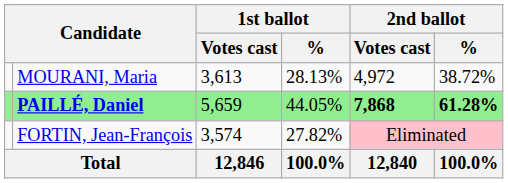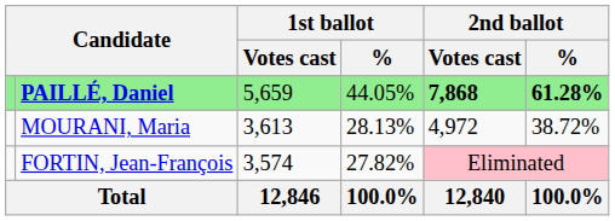 <table class="wikitable">
 <tr>
 <th rowspan="2" colspan="2">Candidate</th>
 <th colspan="2">1st ballot</th>
 <th colspan="2">2nd ballot</th>
 </tr>
 <tr>
 <th>Votes cast</th>
 <th>%</th>
 <th>Votes cast</th>
 <th>%</th>
 </tr>
+<tr style="background:lightgreen;">
+<td></td>
+<td><strong><a href='#'>PAILLÉ, Daniel</a></strong></td>
+<td>5,659</td>
+<td>44.05%</td>
+<td><strong>7,868</strong></td>
+<td><strong>61.28%</strong></td>
+</tr>
 <tr>
 <td></td>
 <td><a href='#'>MOURANI, Maria</a></td>
 <td>3,613</td>
 <td>28.13%</td>
 <td>4,972</td>
 <td>38.72%</td>
-</tr>
-<tr style="background:lightgreen;">
-<td></td>
-<td><strong><a href='#'>PAILLÉ, Daniel</a></strong></td>
-<td>5,659</td>
-<td>44.05%</td>
-<td><strong>7,868</strong></td>
-<td><strong>61.28%</strong></td>
 </tr>
 <tr>
 <td></td>
 <td><a href='#'>FORTIN, Jean-François</a></td>
 <td>3,574</td>
 <td>27.82%</td>
 <td style="text-align:center; background:pink;" colspan="2">Eliminated</td>
 </tr>
 <tr>
 <th colspan="2">Total</th>
 <th>12,846</th>
 <th>100.0%</th>
 <th>12,840</th>
 <th>100.0%</th>
 </tr>
 </table>
